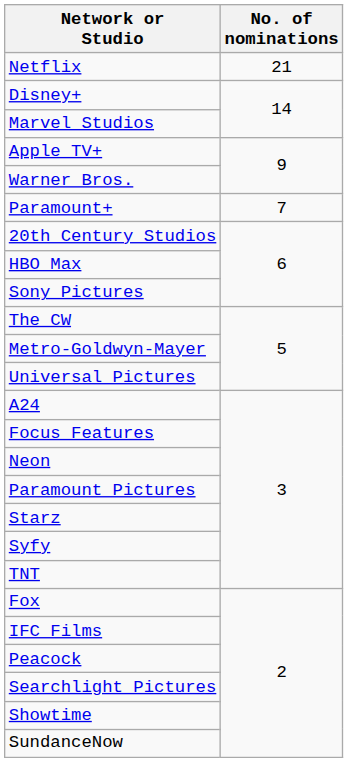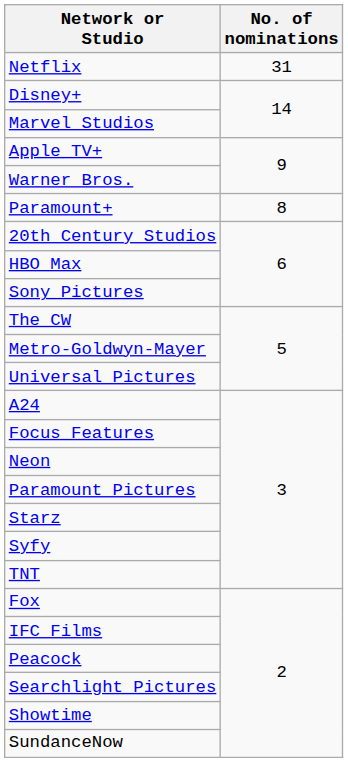 <table class="wikitable">
 <tr>
 <th>Network or<br>Studio</th>
 <th>No. of<br>nominations</th>
 </tr>
 <tr>
 <td><a href='#'>Netflix</a></td>
-<td style="text-align:center">21</td>
+<td style="text-align:center">31</td>
 </tr>
 <tr>
 <td><a href='#'>Disney+</a></td>
 <td rowspan="2" style="text-align:center">14</td>
 </tr>
 <tr>
 <td><a href='#'>Marvel Studios</a></td>
 </tr>
 <tr>
 <td><a href='#'>Apple TV+</a></td>
 <td rowspan="2" style="text-align:center">9</td>
 </tr>
 <tr>
 <td><a href='#'>Warner Bros.</a></td>
 </tr>
 <tr>
 <td><a href='#'>Paramount+</a></td>
-<td style="text-align:center">7</td>
+<td style="text-align:center">8</td>
 </tr>
 <tr>
 <td><a href='#'>20th Century Studios</a></td>
 <td rowspan="3" style="text-align:center">6</td>
 </tr>
 <tr>
 <td><a href='#'>HBO Max</a></td>
 </tr>
 <tr>
 <td><a href='#'>Sony Pictures</a></td>
 </tr>
 <tr>
 <td><a href='#'>The CW</a></td>
 <td rowspan="3" style="text-align:center">5</td>
 </tr>
 <tr>
 <td><a href='#'>Metro-Goldwyn-Mayer</a></td>
 </tr>
 <tr>
 <td><a href='#'>Universal Pictures</a></td>
 </tr>
 <tr>
 <td><a href='#'>A24</a></td>
 <td rowspan="7" style="text-align:center">3</td>
 </tr>
 <tr>
 <td><a href='#'>Focus Features</a></td>
 </tr>
 <tr>
 <td><a href='#'>Neon</a></td>
 </tr>
 <tr>
 <td><a href='#'>Paramount Pictures</a></td>
 </tr>
 <tr>
 <td><a href='#'>Starz</a></td>
 </tr>
 <tr>
 <td><a href='#'>Syfy</a></td>
 </tr>
 <tr>
 <td><a href='#'>TNT</a></td>
 </tr>
 <tr>
 <td><a href='#'>Fox</a></td>
 <td rowspan="6" style="text-align:center">2</td>
 </tr>
 <tr>
 <td><a href='#'>IFC Films</a></td>
 </tr>
 <tr>
 <td><a href='#'>Peacock</a></td>
 </tr>
 <tr>
 <td><a href='#'>Searchlight Pictures</a></td>
 </tr>
 <tr>
 <td><a href='#'>Showtime</a></td>
 </tr>
 <tr>
 <td>SundanceNow</td>
 </tr>
 </table>
